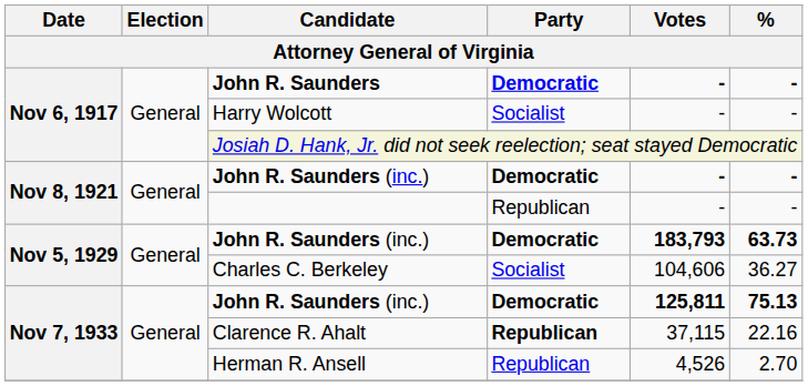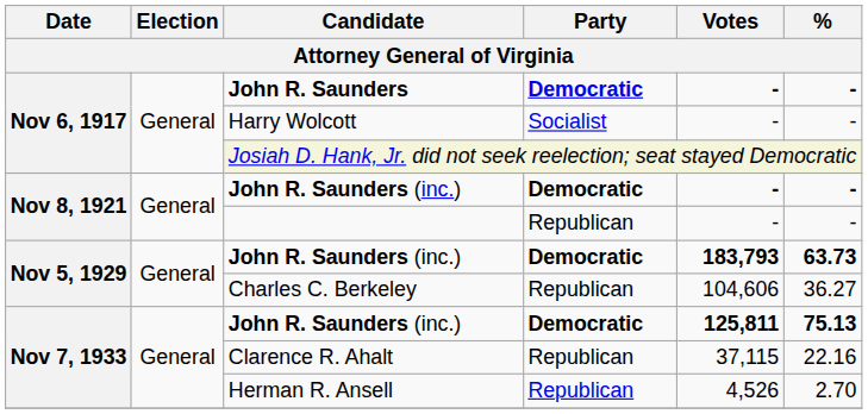 <table class="wikitable">
 <tr>
 <th>Date</th>
 <th>Election</th>
 <th>Candidate</th>
 <th>Party</th>
 <th>Votes</th>
 <th>%</th>
 </tr>
 <tr>
 <th colspan="6">Attorney General of Virginia</th>
 </tr>
 <tr>
 <th rowspan="3">Nov 6, 1917</th>
 <td rowspan="3" align="center">General</td>
 <td><strong>John R. Saunders</strong></td>
 <td><strong><a href='#'>Democratic</a></strong></td>
 <td align="right"><strong>-</strong></td>
 <td align="right"><strong>-</strong></td>
 </tr>
 <tr>
 <td>Harry Wolcott</td>
 <td><a href='#'>Socialist</a></td>
 <td align="right">-</td>
 <td align="right">-</td>
 </tr>
 <tr>
 <td colspan="4" style="background:Beige"><em><a href='#'>Josiah D. Hank, Jr.</a> did not seek reelection; seat stayed Democratic</em></td>
 </tr>
 <tr>
 <th rowspan="2">Nov 8, 1921</th>
 <td rowspan="2" align="center">General</td>
 <td><strong>John R. Saunders</strong> (<a href='#'>inc.</a>)</td>
 <td><strong>Democratic</strong></td>
 <td align="right"><strong>-</strong></td>
 <td align="right"><strong>-</strong></td>
 </tr>
 <tr>
 <td></td>
 <td>Republican</td>
 <td align="right">-</td>
 <td align="right">-</td>
 </tr>
 <tr>
 <th rowspan="2">Nov 5, 1929</th>
 <td rowspan="2" align="center">General</td>
 <td><strong>John R. Saunders</strong> (inc.)</td>
 <td><strong>Democratic</strong></td>
 <td align="right"><strong>183,793</strong></td>
 <td align="right"><strong>63.73</strong></td>
 </tr>
 <tr>
 <td>Charles C. Berkeley</td>
-<td><a href='#'>Socialist</a></td>
+<td>Republican</td>
 <td align="right">104,606</td>
 <td align="right">36.27</td>
 </tr>
 <tr>
 <th rowspan="3">Nov 7, 1933</th>
 <td rowspan="3" align="center">General</td>
 <td><strong>John R. Saunders</strong> (inc.)</td>
 <td><strong>Democratic</strong></td>
 <td align="right"><strong>125,811</strong></td>
 <td align="right"><strong>75.13</strong></td>
 </tr>
 <tr>
 <td>Clarence R. Ahalt</td>
-<td><strong>Republican</strong></td>
+<td>Republican</td>
 <td align="right">37,115</td>
 <td align="right">22.16</td>
 </tr>
 <tr>
 <td>Herman R. Ansell</td>
 <td><a href='#'>Republican</a></td>
 <td align="right">4,526</td>
 <td align="right">2.70</td>
 </tr>
 <tr>
 </tr>
 </table>
